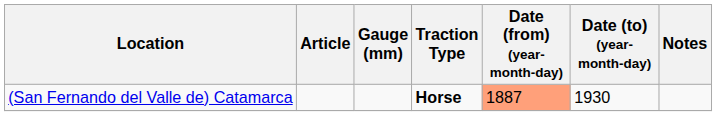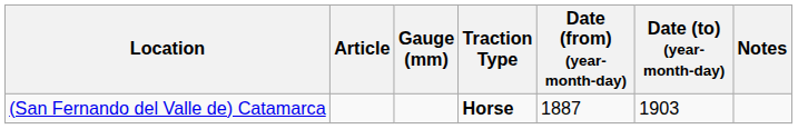 <table class="wikitable sortable">
 <tr>
 <th>Location</th>
 <th>Article</th>
 <th>Gauge<br> (mm)</th>
 <th>Traction<br>Type</th>
 <th width=80px>Date (from)<br><small>(year-month-day)</small></th>
 <th width=80px>Date (to)<br><small>(year-month-day)</small></th>
 <th>Notes</th>
 </tr>
 <tr>
 <td><a href='#'>(San Fernando del Valle de) Catamarca</a></td>
 <td> </td>
 <td align=right></td>
 <td><strong>Horse</strong></td>
-<td style="background: lightsalmon;">1887</td>
-<td>1930</td>
+<td>1887</td>
+<td>1903</td>
 <td> </td>
 </tr>
 <tr>
 </tr>
 </table>
